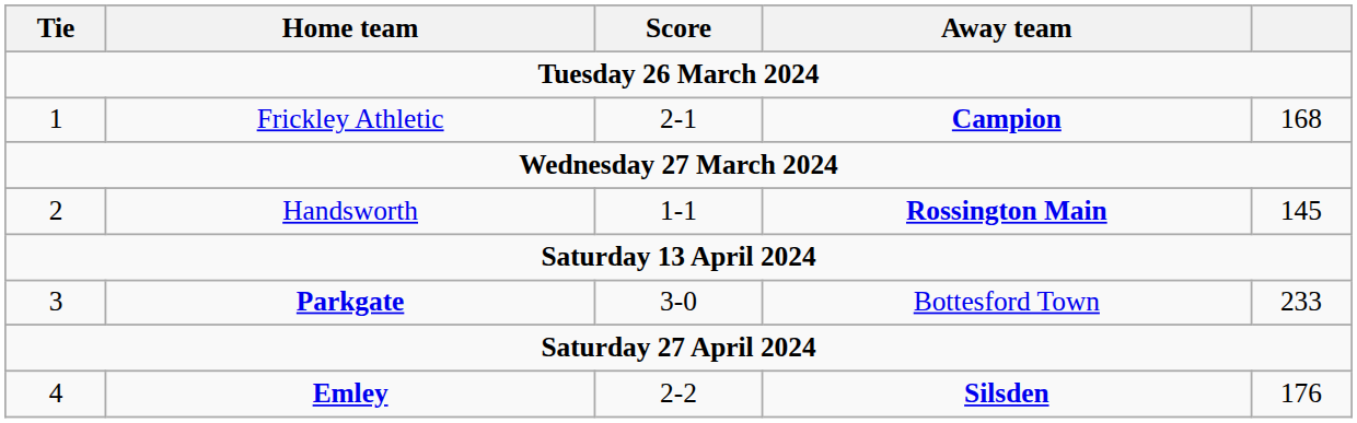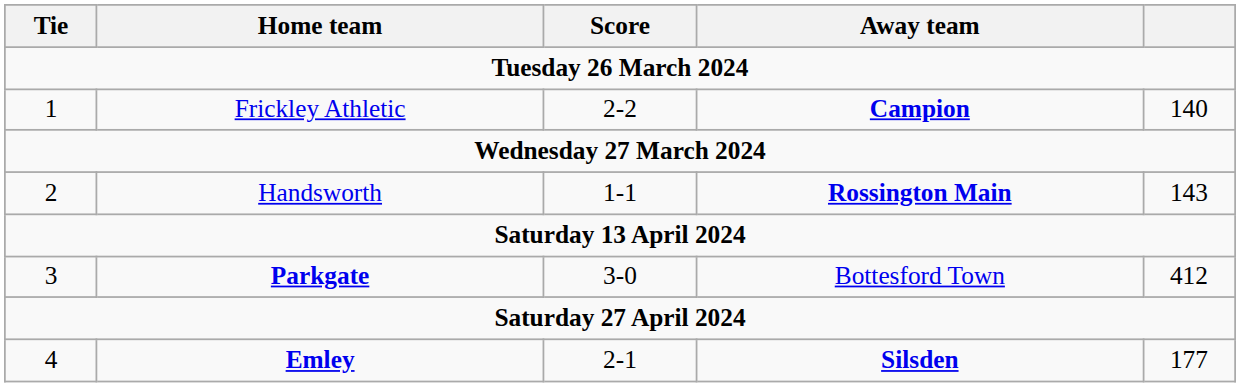 <table class="wikitable" style="width:700px;text-align:center;font-size:90%">
 <tr>
 <th scope="col" style="width: 7.50%">Tie</th>
 <th scope="col" style="width:36.25%">Home team</th>
 <th scope="col" style="width:12.50%">Score</th>
 <th scope="col" style="width:36.25%">Away team</th>
 <th scope="col" style="width: 7.50%"></th>
 </tr>
 <tr>
 <td colspan="5"><strong>Tuesday 26 March 2024</strong></td>
 </tr>
 <tr>
 <td>1</td>
 <td><a href='#'>Frickley Athletic</a></td>
-<td>2-1</td>
+<td>2-2 </td>
 <td><strong><a href='#'>Campion</a></strong></td>
-<td>168</td>
+<td>140</td>
 </tr>
 <tr>
 <td colspan="5"><strong>Wednesday 27 March 2024</strong></td>
 </tr>
 <tr>
 <td>2</td>
 <td><a href='#'>Handsworth</a></td>
 <td>1-1 </td>
 <td><strong><a href='#'>Rossington Main</a></strong></td>
-<td>145</td>
+<td>143</td>
 </tr>
 <tr>
 <td colspan="5"><strong>Saturday 13 April 2024</strong></td>
 </tr>
 <tr>
 <td>3</td>
 <td><strong><a href='#'>Parkgate</a></strong></td>
 <td>3-0</td>
 <td><a href='#'>Bottesford Town</a></td>
-<td>233</td>
+<td>412</td>
 </tr>
 <tr>
 <td colspan="5"><strong>Saturday 27 April 2024</strong></td>
 </tr>
 <tr>
 <td>4</td>
 <td><strong><a href='#'>Emley</a></strong></td>
-<td>2-2 </td>
+<td>2-1</td>
 <td><strong><a href='#'>Silsden</a></strong></td>
-<td>176</td>
+<td>177</td>
 </tr>
 </table>
